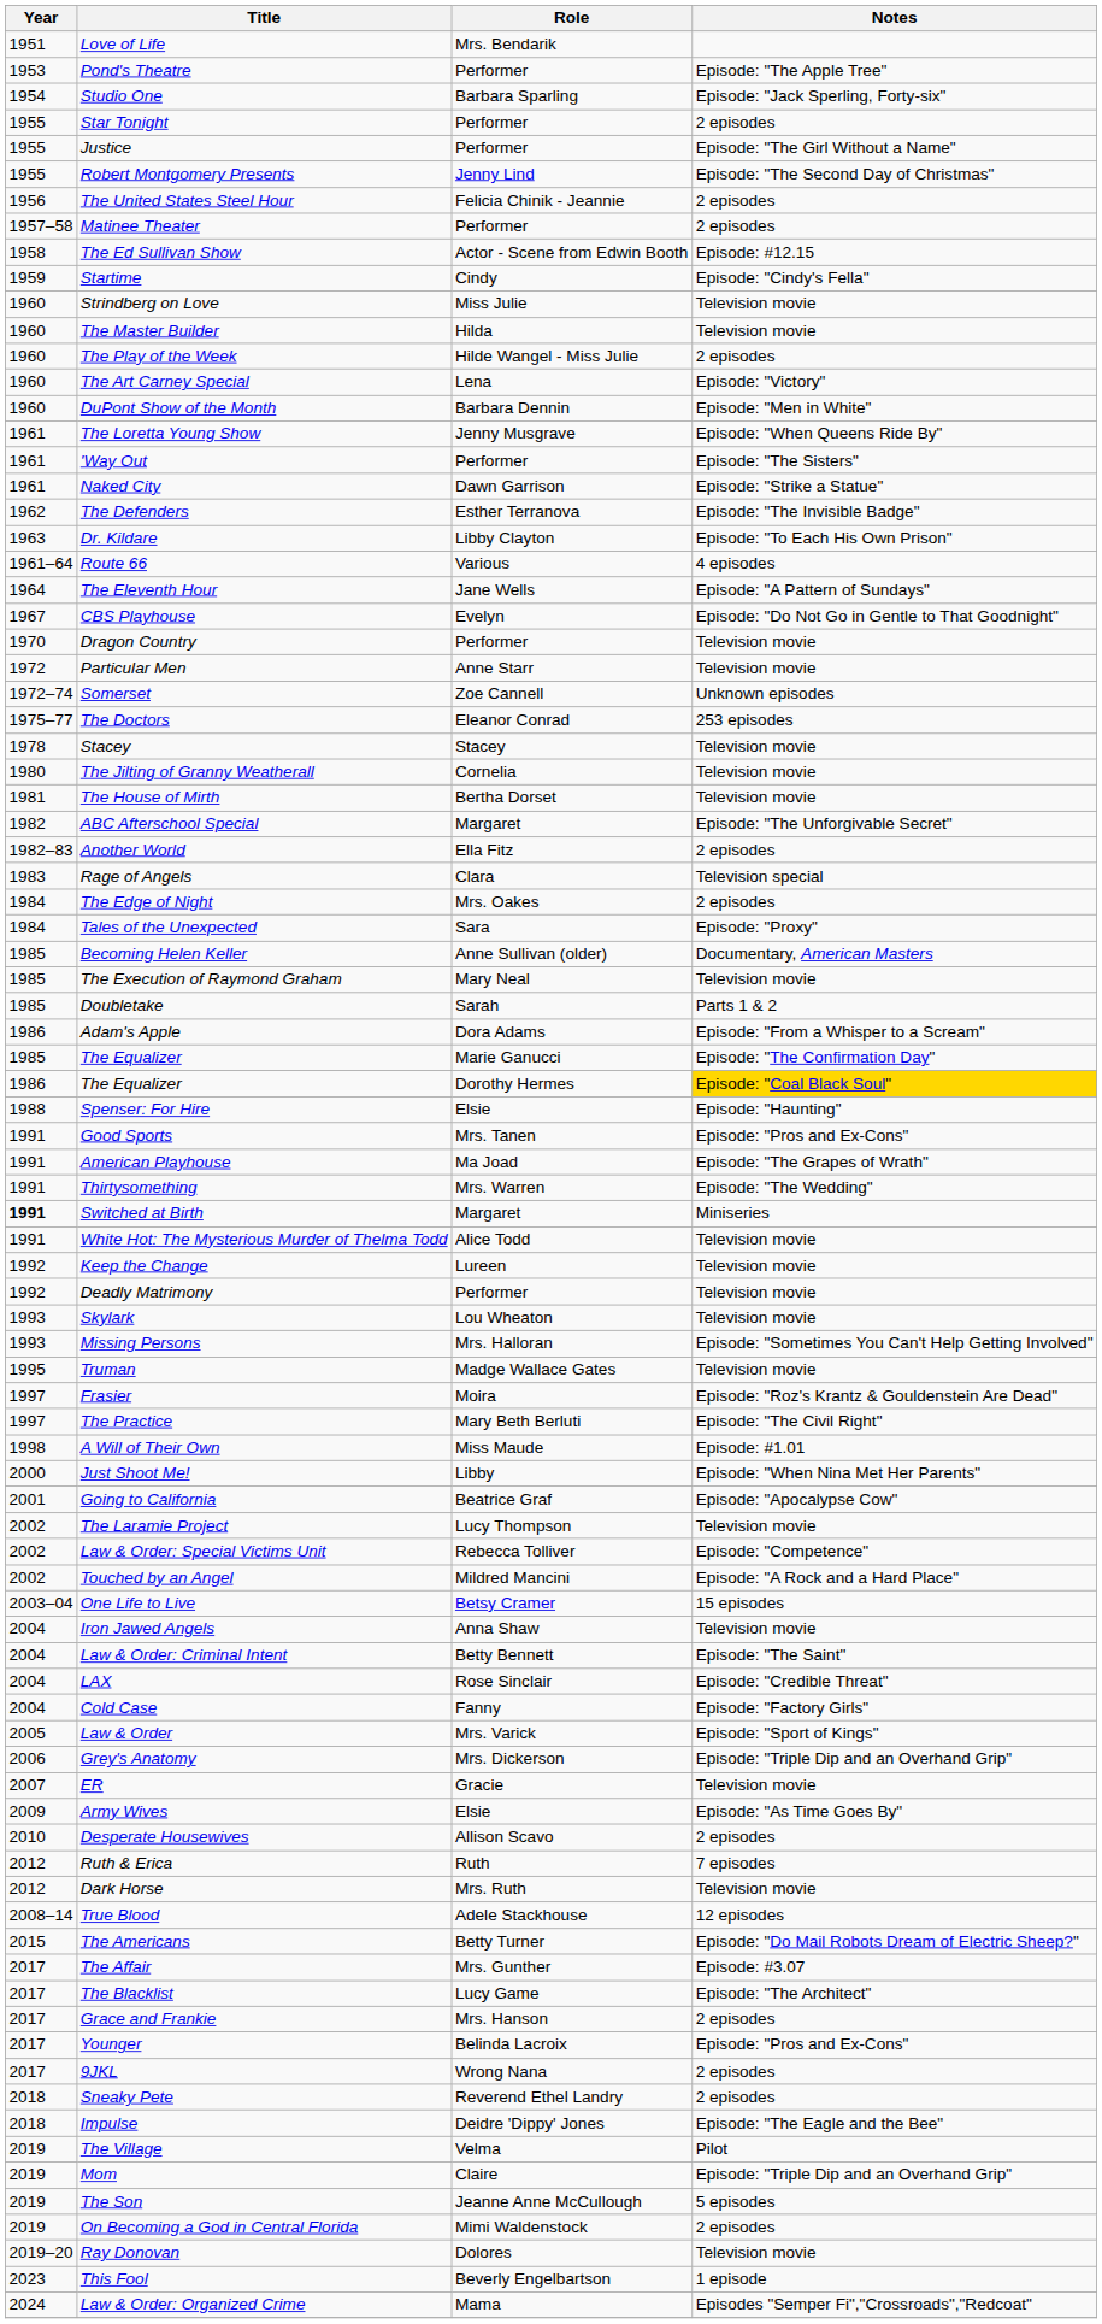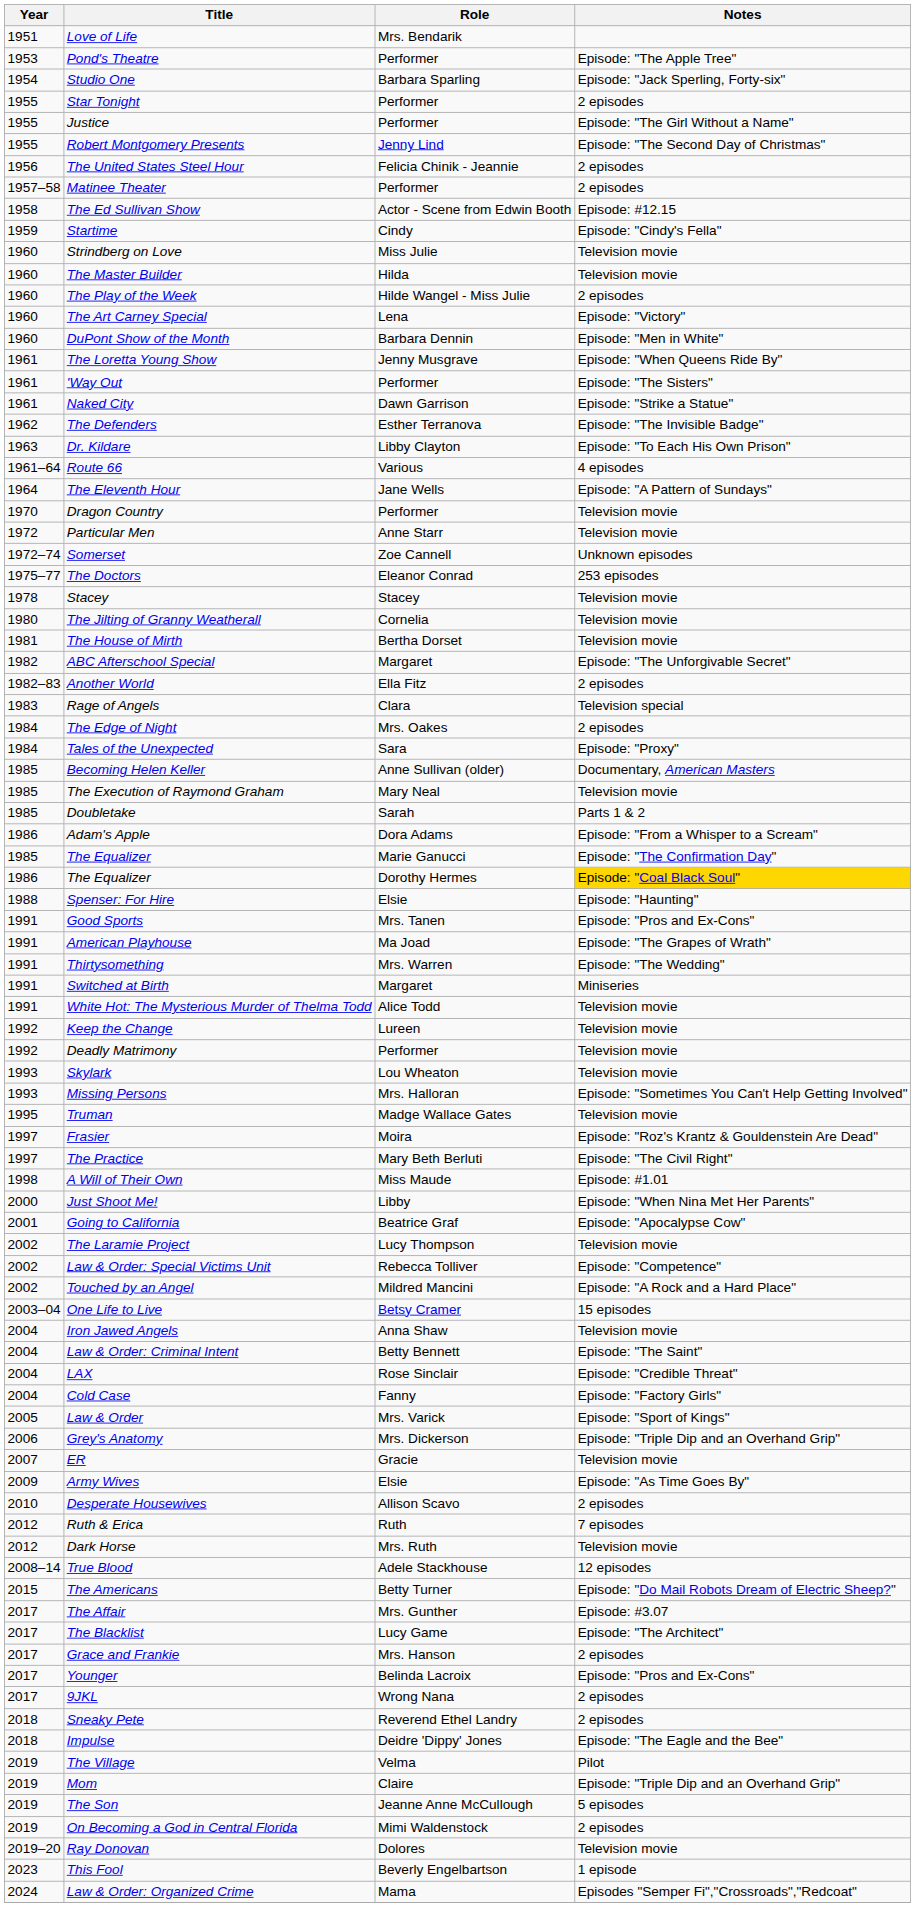 <table class="wikitable sortable">
 <tr>
 <th>Year</th>
 <th>Title</th>
 <th>Role</th>
 <th class="unsortable">Notes</th>
 </tr>
 <tr>
 <td>1951</td>
 <td><em><a href='#'>Love of Life</a></em></td>
 <td>Mrs. Bendarik</td>
 <td></td>
 </tr>
 <tr>
 <td>1953</td>
 <td><em><a href='#'>Pond's Theatre</a></em></td>
 <td>Performer</td>
 <td>Episode: "The Apple Tree"</td>
 </tr>
 <tr>
 <td>1954</td>
 <td><em><a href='#'>Studio One</a></em></td>
 <td>Barbara Sparling</td>
 <td>Episode: "Jack Sperling, Forty-six"</td>
 </tr>
 <tr>
 <td>1955</td>
 <td><em><a href='#'>Star Tonight</a></em></td>
 <td>Performer</td>
 <td>2 episodes</td>
 </tr>
 <tr>
 <td>1955</td>
 <td><em>Justice</em></td>
 <td>Performer</td>
 <td>Episode: "The Girl Without a Name"</td>
 </tr>
 <tr>
 <td>1955</td>
 <td><em><a href='#'>Robert Montgomery Presents</a></em></td>
 <td><a href='#'>Jenny Lind</a></td>
 <td>Episode: "The Second Day of Christmas"</td>
 </tr>
 <tr>
 <td>1956</td>
 <td><em><a href='#'>The United States Steel Hour</a></em></td>
 <td>Felicia Chinik - Jeannie</td>
 <td>2 episodes</td>
 </tr>
 <tr>
 <td>1957–58</td>
 <td><em><a href='#'>Matinee Theater</a></em></td>
 <td>Performer</td>
 <td>2 episodes</td>
 </tr>
 <tr>
 <td>1958</td>
 <td><em><a href='#'>The Ed Sullivan Show</a></em></td>
 <td>Actor - Scene from Edwin Booth</td>
 <td>Episode: #12.15</td>
 </tr>
 <tr>
 <td>1959</td>
 <td><em><a href='#'>Startime</a></em></td>
 <td>Cindy</td>
 <td>Episode: "Cindy's Fella"</td>
 </tr>
 <tr>
 <td>1960</td>
 <td><em>Strindberg on Love</em></td>
 <td>Miss Julie</td>
 <td>Television movie</td>
 </tr>
 <tr>
 <td>1960</td>
 <td><em><a href='#'>The Master Builder</a></em></td>
 <td>Hilda</td>
 <td>Television movie</td>
 </tr>
 <tr>
 <td>1960</td>
 <td><em><a href='#'>The Play of the Week</a></em></td>
 <td>Hilde Wangel - Miss Julie</td>
 <td>2 episodes</td>
 </tr>
 <tr>
 <td>1960</td>
 <td><em><a href='#'>The Art Carney Special</a></em></td>
 <td>Lena</td>
 <td>Episode: "Victory"</td>
 </tr>
 <tr>
 <td>1960</td>
 <td><em><a href='#'>DuPont Show of the Month</a></em></td>
 <td>Barbara Dennin</td>
 <td>Episode: "Men in White"</td>
 </tr>
 <tr>
 <td>1961</td>
 <td><em><a href='#'>The Loretta Young Show</a></em></td>
 <td>Jenny Musgrave</td>
 <td>Episode: "When Queens Ride By"</td>
 </tr>
 <tr>
 <td>1961</td>
 <td><em><a href='#'>'Way Out</a></em></td>
 <td>Performer</td>
 <td>Episode: "The Sisters"</td>
 </tr>
 <tr>
 <td>1961</td>
 <td><em><a href='#'>Naked City</a></em></td>
 <td>Dawn Garrison</td>
 <td>Episode: "Strike a Statue"</td>
 </tr>
 <tr>
 <td>1962</td>
 <td><em><a href='#'>The Defenders</a></em></td>
 <td>Esther Terranova</td>
 <td>Episode: "The Invisible Badge"</td>
 </tr>
 <tr>
 <td>1963</td>
 <td><em><a href='#'>Dr. Kildare</a></em></td>
 <td>Libby Clayton</td>
 <td>Episode: "To Each His Own Prison"</td>
 </tr>
 <tr>
 <td>1961–64</td>
 <td><em><a href='#'>Route 66</a></em></td>
 <td>Various</td>
 <td>4 episodes</td>
 </tr>
 <tr>
 <td>1964</td>
 <td><em><a href='#'>The Eleventh Hour</a></em></td>
 <td>Jane Wells</td>
 <td>Episode: "A Pattern of Sundays"</td>
 </tr>
 <tr>
-<td>1967</td>
-<td><em><a href='#'>CBS Playhouse</a></em></td>
-<td>Evelyn</td>
-<td>Episode: "Do Not Go in Gentle to That Goodnight"</td>
-</tr>
-<tr>
 <td>1970</td>
 <td><em>Dragon Country</em></td>
 <td>Performer</td>
 <td>Television movie</td>
 </tr>
 <tr>
 <td>1972</td>
 <td><em>Particular Men</em></td>
 <td>Anne Starr</td>
 <td>Television movie</td>
 </tr>
 <tr>
 <td>1972–74</td>
 <td><em><a href='#'>Somerset</a></em></td>
 <td>Zoe Cannell</td>
 <td>Unknown episodes</td>
 </tr>
 <tr>
 <td>1975–77</td>
 <td><em><a href='#'>The Doctors</a></em></td>
 <td>Eleanor Conrad</td>
 <td>253 episodes</td>
 </tr>
 <tr>
 <td>1978</td>
 <td><em>Stacey</em></td>
 <td>Stacey</td>
 <td>Television movie</td>
 </tr>
 <tr>
 <td>1980</td>
 <td><em><a href='#'>The Jilting of Granny Weatherall</a></em></td>
 <td>Cornelia</td>
 <td>Television movie</td>
 </tr>
 <tr>
 <td>1981</td>
 <td><em><a href='#'>The House of Mirth</a></em></td>
 <td>Bertha Dorset</td>
 <td>Television movie</td>
 </tr>
 <tr>
 <td>1982</td>
 <td><em><a href='#'>ABC Afterschool Special</a></em></td>
 <td>Margaret</td>
 <td>Episode: "The Unforgivable Secret"</td>
 </tr>
 <tr>
 <td>1982–83</td>
 <td><em><a href='#'>Another World</a></em></td>
 <td>Ella Fitz</td>
 <td>2 episodes</td>
 </tr>
 <tr>
 <td>1983</td>
 <td><em>Rage of Angels</em></td>
 <td>Clara</td>
 <td>Television special</td>
 </tr>
 <tr>
 <td>1984</td>
 <td><em><a href='#'>The Edge of Night</a></em></td>
 <td>Mrs. Oakes</td>
 <td>2 episodes</td>
 </tr>
 <tr>
 <td>1984</td>
 <td><em><a href='#'>Tales of the Unexpected</a></em></td>
 <td>Sara</td>
 <td>Episode: "Proxy"</td>
 </tr>
 <tr>
 <td>1985</td>
 <td><em><a href='#'>Becoming Helen Keller</a></em></td>
 <td>Anne Sullivan (older)</td>
 <td>Documentary, <em><a href='#'>American Masters</a></em></td>
 </tr>
 <tr>
 <td>1985</td>
 <td><em>The Execution of Raymond Graham</em></td>
 <td>Mary Neal</td>
 <td>Television movie</td>
 </tr>
 <tr>
 <td>1985</td>
 <td><em>Doubletake</em></td>
 <td>Sarah</td>
 <td>Parts 1 & 2</td>
 </tr>
 <tr>
 <td>1986</td>
 <td><em>Adam's Apple</em></td>
 <td>Dora Adams</td>
 <td>Episode: "From a Whisper to a Scream"</td>
 </tr>
 <tr>
 <td>1985</td>
 <td><em><a href='#'>The Equalizer</a></em></td>
 <td>Marie Ganucci</td>
 <td>Episode: "<a href='#'>The Confirmation Day</a>"</td>
 </tr>
 <tr>
 <td>1986</td>
 <td><em>The Equalizer</em></td>
 <td>Dorothy Hermes</td>
 <td style="background: gold;">Episode: "<a href='#'>Coal Black Soul</a>"</td>
 </tr>
 <tr>
 <td>1988</td>
 <td><em><a href='#'>Spenser: For Hire</a></em></td>
 <td>Elsie</td>
 <td>Episode: "Haunting"</td>
 </tr>
 <tr>
 <td>1991</td>
 <td><em><a href='#'>Good Sports</a></em></td>
 <td>Mrs. Tanen</td>
 <td>Episode: "Pros and Ex-Cons"</td>
 </tr>
 <tr>
 <td>1991</td>
 <td><em><a href='#'>American Playhouse</a></em></td>
 <td>Ma Joad</td>
 <td>Episode: "The Grapes of Wrath"</td>
 </tr>
 <tr>
 <td>1991</td>
 <td><em><a href='#'>Thirtysomething</a></em></td>
 <td>Mrs. Warren</td>
 <td>Episode: "The Wedding"</td>
 </tr>
 <tr>
-<td><strong>1991</strong></td>
+<td>1991</td>
 <td><em><a href='#'>Switched at Birth</a></em></td>
 <td>Margaret</td>
 <td>Miniseries</td>
 </tr>
 <tr>
 <td>1991</td>
 <td><em><a href='#'>White Hot: The Mysterious Murder of Thelma Todd</a></em></td>
 <td>Alice Todd</td>
 <td>Television movie</td>
 </tr>
 <tr>
 <td>1992</td>
 <td><em><a href='#'>Keep the Change</a></em></td>
 <td>Lureen</td>
 <td>Television movie</td>
 </tr>
 <tr>
 <td>1992</td>
 <td><em>Deadly Matrimony</em></td>
 <td>Performer</td>
 <td>Television movie</td>
 </tr>
 <tr>
 <td>1993</td>
 <td><em><a href='#'>Skylark</a></em></td>
 <td>Lou Wheaton</td>
 <td>Television movie</td>
 </tr>
 <tr>
 <td>1993</td>
 <td><em><a href='#'>Missing Persons</a></em></td>
 <td>Mrs. Halloran</td>
 <td>Episode: "Sometimes You Can't Help Getting Involved"</td>
 </tr>
 <tr>
 <td>1995</td>
 <td><em><a href='#'>Truman</a></em></td>
 <td>Madge Wallace Gates</td>
 <td>Television movie</td>
 </tr>
 <tr>
 <td>1997</td>
 <td><em><a href='#'>Frasier</a></em></td>
 <td>Moira</td>
 <td>Episode: "Roz's Krantz & Gouldenstein Are Dead"</td>
 </tr>
 <tr>
 <td>1997</td>
 <td><em><a href='#'>The Practice</a></em></td>
 <td>Mary Beth Berluti</td>
 <td>Episode: "The Civil Right"</td>
 </tr>
 <tr>
 <td>1998</td>
 <td><em><a href='#'>A Will of Their Own</a></em></td>
 <td>Miss Maude</td>
 <td>Episode: #1.01</td>
 </tr>
 <tr>
 <td>2000</td>
 <td><em><a href='#'>Just Shoot Me!</a></em></td>
 <td>Libby</td>
 <td>Episode: "When Nina Met Her Parents"</td>
 </tr>
 <tr>
 <td>2001</td>
 <td><em><a href='#'>Going to California</a></em></td>
 <td>Beatrice Graf</td>
 <td>Episode: "Apocalypse Cow"</td>
 </tr>
 <tr>
 <td>2002</td>
 <td><em><a href='#'>The Laramie Project</a></em></td>
 <td>Lucy Thompson</td>
 <td>Television movie</td>
 </tr>
 <tr>
 <td>2002</td>
 <td><em><a href='#'>Law & Order: Special Victims Unit</a></em></td>
 <td>Rebecca Tolliver</td>
 <td>Episode: "Competence"</td>
 </tr>
 <tr>
 <td>2002</td>
 <td><em><a href='#'>Touched by an Angel</a></em></td>
 <td>Mildred Mancini</td>
 <td>Episode: "A Rock and a Hard Place"</td>
 </tr>
 <tr>
 <td>2003–04</td>
 <td><em><a href='#'>One Life to Live</a></em></td>
 <td><a href='#'>Betsy Cramer</a></td>
 <td>15 episodes</td>
 </tr>
 <tr>
 <td>2004</td>
 <td><em><a href='#'>Iron Jawed Angels</a></em></td>
 <td>Anna Shaw</td>
 <td>Television movie</td>
 </tr>
 <tr>
 <td>2004</td>
 <td><em><a href='#'>Law & Order: Criminal Intent</a></em></td>
 <td>Betty Bennett</td>
 <td>Episode: "The Saint"</td>
 </tr>
 <tr>
 <td>2004</td>
 <td><em><a href='#'>LAX</a></em></td>
 <td>Rose Sinclair</td>
 <td>Episode: "Credible Threat"</td>
 </tr>
 <tr>
 <td>2004</td>
 <td><em><a href='#'>Cold Case</a></em></td>
 <td>Fanny</td>
 <td>Episode: "Factory Girls"</td>
 </tr>
 <tr>
 <td>2005</td>
 <td><em><a href='#'>Law & Order</a></em></td>
 <td>Mrs. Varick</td>
 <td>Episode: "Sport of Kings"</td>
 </tr>
 <tr>
 <td>2006</td>
 <td><em><a href='#'>Grey's Anatomy</a></em></td>
 <td>Mrs. Dickerson</td>
 <td>Episode: "Triple Dip and an Overhand Grip"</td>
 </tr>
 <tr>
 <td>2007</td>
 <td><em><a href='#'>ER</a></em></td>
 <td>Gracie</td>
 <td>Television movie</td>
 </tr>
 <tr>
 <td>2009</td>
 <td><em><a href='#'>Army Wives</a></em></td>
 <td>Elsie</td>
 <td>Episode: "As Time Goes By"</td>
 </tr>
 <tr>
 <td>2010</td>
 <td><em><a href='#'>Desperate Housewives</a></em></td>
 <td>Allison Scavo</td>
 <td>2 episodes</td>
 </tr>
 <tr>
 <td>2012</td>
 <td><em>Ruth & Erica</em></td>
 <td>Ruth</td>
 <td>7 episodes</td>
 </tr>
 <tr>
 <td>2012</td>
 <td><em>Dark Horse</em></td>
 <td>Mrs. Ruth</td>
 <td>Television movie</td>
 </tr>
 <tr>
 <td>2008–14</td>
 <td><em><a href='#'>True Blood</a></em></td>
 <td>Adele Stackhouse</td>
 <td>12 episodes</td>
 </tr>
 <tr>
 <td>2015</td>
 <td><em><a href='#'>The Americans</a></em></td>
 <td>Betty Turner</td>
 <td>Episode: "<a href='#'>Do Mail Robots Dream of Electric Sheep?</a>"</td>
 </tr>
 <tr>
 <td>2017</td>
 <td><em><a href='#'>The Affair</a></em></td>
 <td>Mrs. Gunther</td>
 <td>Episode: #3.07</td>
 </tr>
 <tr>
 <td>2017</td>
 <td><em><a href='#'>The Blacklist</a></em></td>
 <td>Lucy Game</td>
 <td>Episode: "The Architect"</td>
 </tr>
 <tr>
 <td>2017</td>
 <td><em><a href='#'>Grace and Frankie</a></em></td>
 <td>Mrs. Hanson</td>
 <td>2 episodes</td>
 </tr>
 <tr>
 <td>2017</td>
 <td><em><a href='#'>Younger</a></em></td>
 <td>Belinda Lacroix</td>
 <td>Episode: "Pros and Ex-Cons"</td>
 </tr>
 <tr>
 <td>2017</td>
 <td><em><a href='#'>9JKL</a></em></td>
 <td>Wrong Nana</td>
 <td>2 episodes</td>
 </tr>
 <tr>
 <td>2018</td>
 <td><em><a href='#'>Sneaky Pete</a></em></td>
 <td>Reverend Ethel Landry</td>
 <td>2 episodes</td>
 </tr>
 <tr>
 <td>2018</td>
 <td><em><a href='#'>Impulse</a></em></td>
 <td>Deidre 'Dippy' Jones</td>
 <td>Episode: "The Eagle and the Bee"</td>
 </tr>
 <tr>
 <td>2019</td>
 <td><em><a href='#'>The Village</a></em></td>
 <td>Velma</td>
 <td>Pilot</td>
 </tr>
 <tr>
 <td>2019</td>
 <td><em><a href='#'>Mom</a></em></td>
 <td>Claire</td>
 <td>Episode: "Triple Dip and an Overhand Grip"</td>
 </tr>
 <tr>
 <td>2019</td>
 <td><em><a href='#'>The Son</a></em></td>
 <td>Jeanne Anne McCullough</td>
 <td>5 episodes</td>
 </tr>
 <tr>
 <td>2019</td>
 <td><em><a href='#'>On Becoming a God in Central Florida</a></em></td>
 <td>Mimi Waldenstock</td>
 <td>2 episodes</td>
 </tr>
 <tr>
 <td>2019–20</td>
 <td><em><a href='#'>Ray Donovan</a></em></td>
 <td>Dolores</td>
 <td>Television movie</td>
 </tr>
 <tr>
 <td>2023</td>
 <td><em><a href='#'>This Fool</a></em></td>
 <td>Beverly Engelbartson</td>
 <td>1 episode</td>
 </tr>
 <tr>
 <td>2024</td>
 <td><em><a href='#'>Law & Order: Organized Crime</a></em></td>
 <td>Mama</td>
 <td>Episodes "Semper Fi","Crossroads","Redcoat"</td>
 </tr>
 <tr>
 </tr>
 </table>
